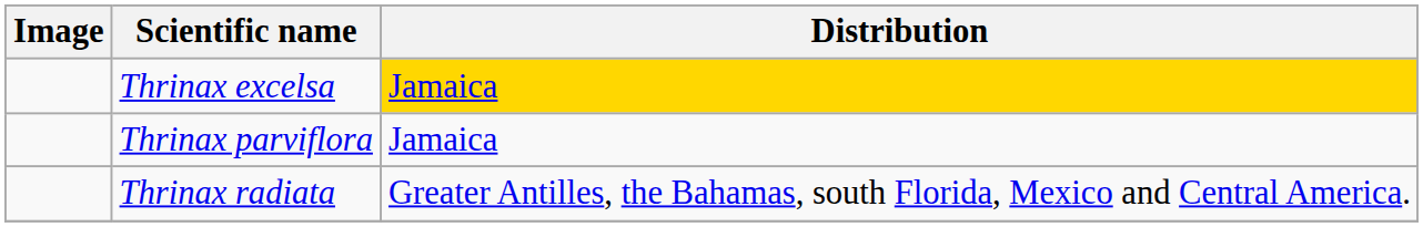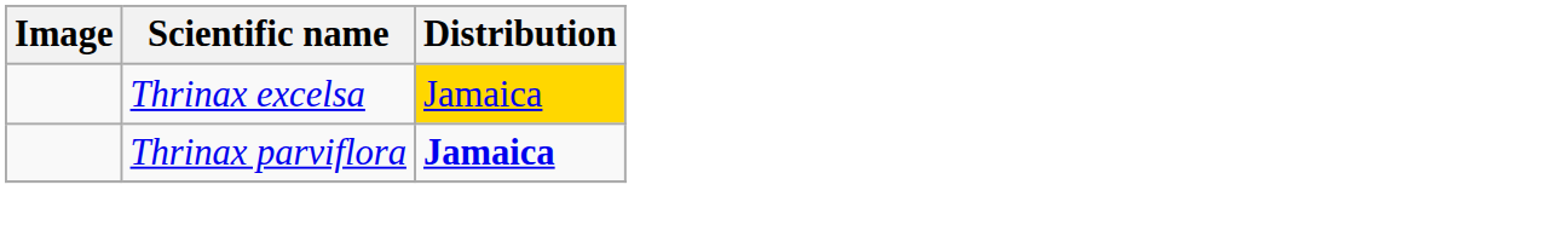 <table class="wikitable collapsible">
 <tr>
 <th>Image</th>
 <th>Scientific name</th>
 <th>Distribution</th>
 </tr>
 <tr>
 <td></td>
 <td><em><a href='#'>Thrinax excelsa</a></em></td>
 <td style="background: gold;"><a href='#'>Jamaica</a></td>
 </tr>
 <tr>
 <td></td>
 <td><em><a href='#'>Thrinax parviflora</a></em></td>
-<td><a href='#'>Jamaica</a></td>
-</tr>
-<tr>
-<td></td>
-<td><em><a href='#'>Thrinax radiata</a></em></td>
-<td><a href='#'>Greater Antilles</a>, <a href='#'>the Bahamas</a>, south <a href='#'>Florida</a>, <a href='#'>Mexico</a> and <a href='#'>Central America</a>.</td>
+<td><strong><a href='#'>Jamaica</a></strong></td>
 </tr>
 <tr>
 </tr>
 </table>
